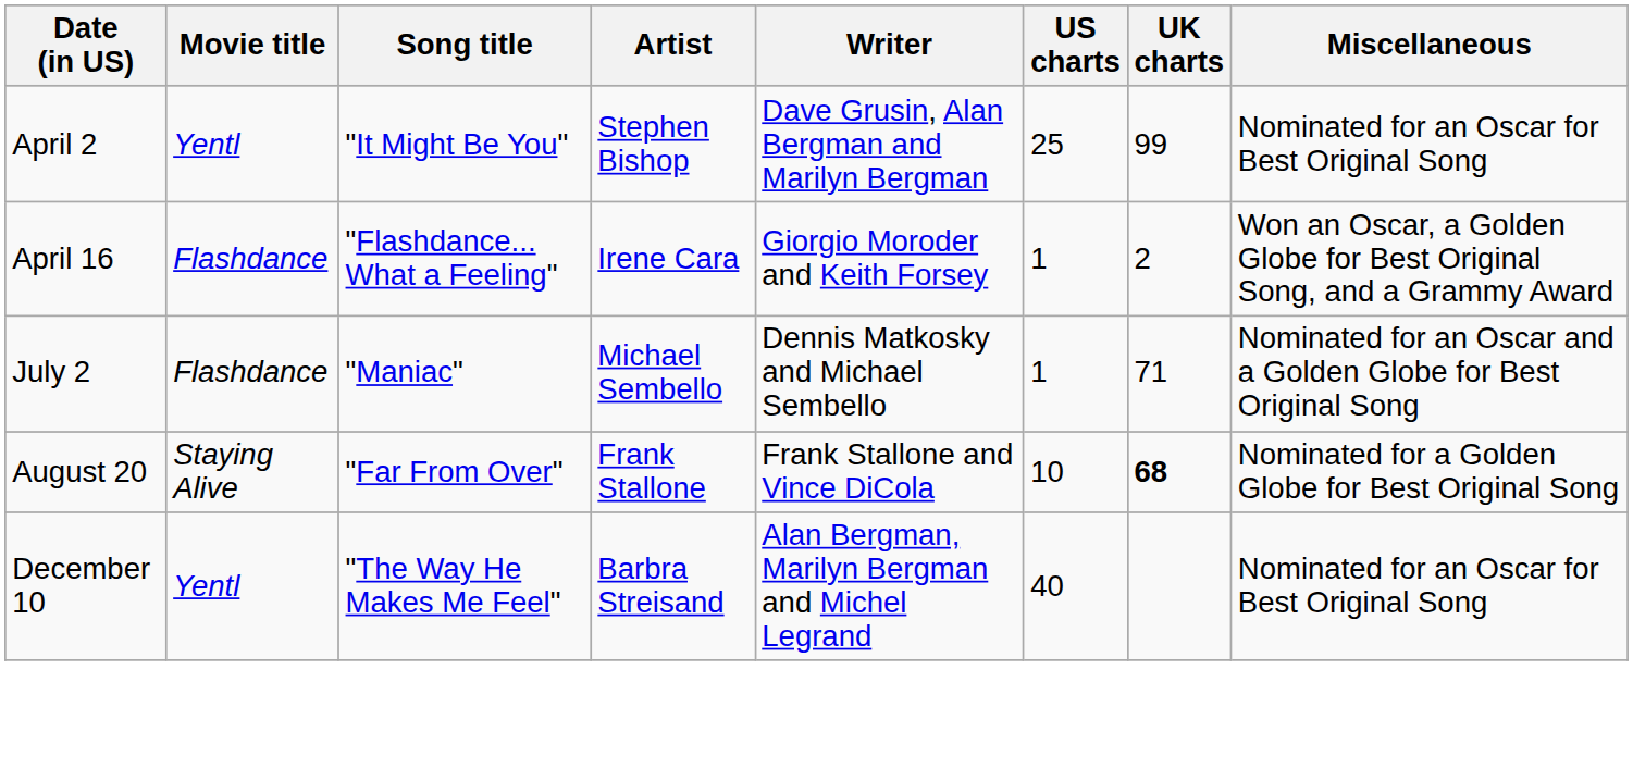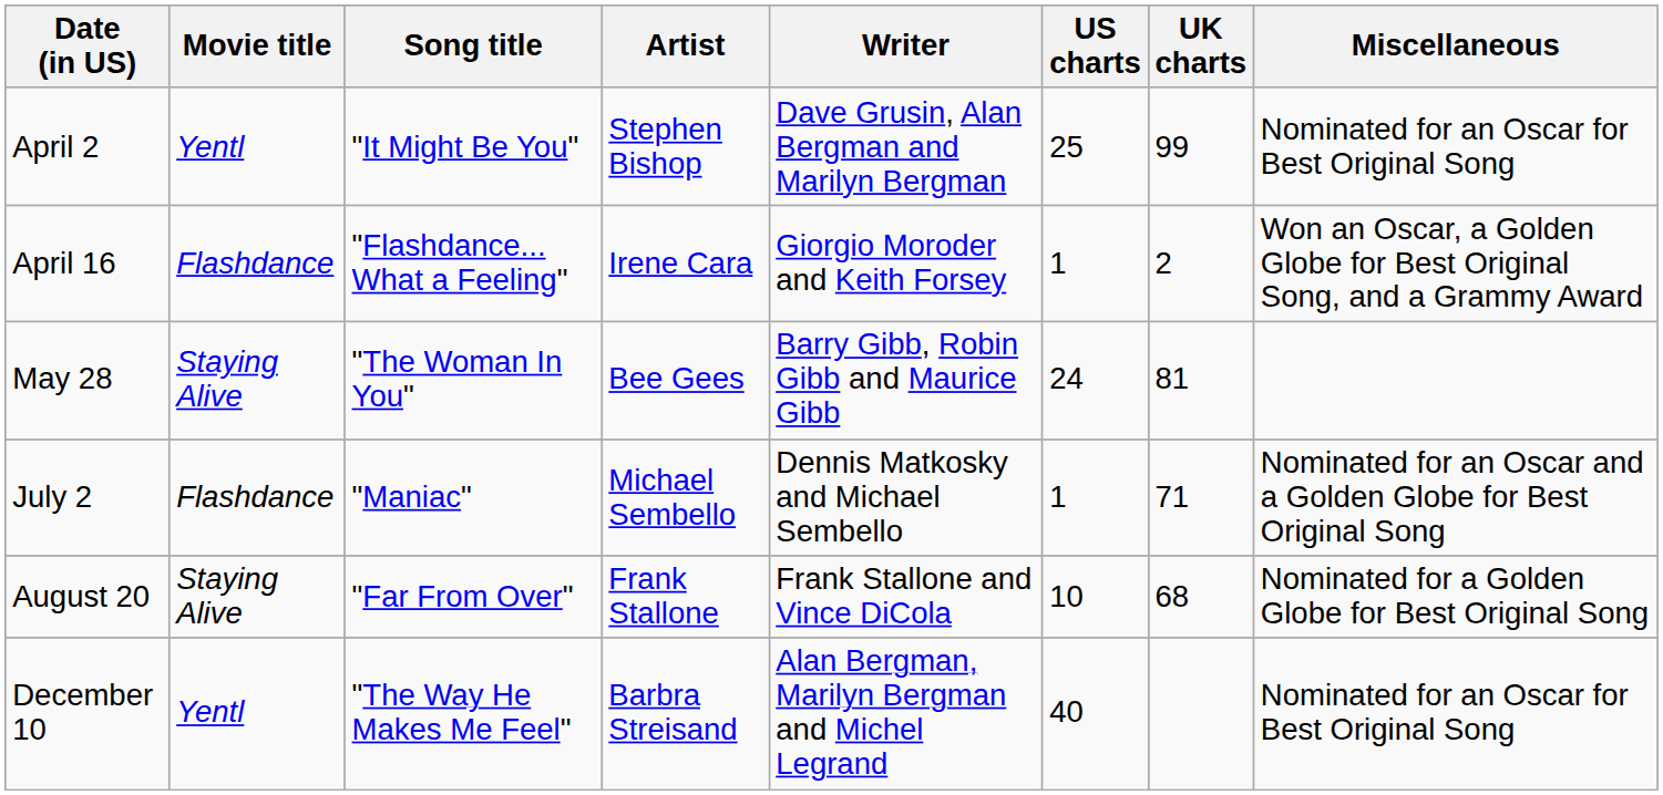 <table class="wikitable sortable">
 <tr>
 <th>Date<br>(in US)</th>
 <th>Movie title</th>
 <th>Song title</th>
 <th>Artist</th>
 <th>Writer</th>
 <th>US <br>charts</th>
 <th>UK<br>charts</th>
 <th>Miscellaneous</th>
 </tr>
 <tr>
 <td>April 2</td>
 <td><a href='#'><em>Yentl</em></a></td>
 <td>"<a href='#'>It Might Be You</a>"</td>
 <td><a href='#'>Stephen Bishop</a></td>
 <td><a href='#'>Dave Grusin</a>, <a href='#'>Alan Bergman and Marilyn Bergman</a></td>
 <td>25</td>
 <td>99</td>
 <td>Nominated for an Oscar for Best Original Song</td>
 </tr>
 <tr>
 <td>April 16</td>
 <td><em><a href='#'>Flashdance</a></em></td>
 <td>"<a href='#'>Flashdance... What a Feeling</a>"</td>
 <td><a href='#'>Irene Cara</a></td>
 <td><a href='#'>Giorgio Moroder</a> and <a href='#'>Keith Forsey</a></td>
 <td>1</td>
 <td>2</td>
 <td>Won an Oscar, a Golden Globe for Best Original Song, and a Grammy Award</td>
 </tr>
 <tr>
+<td>May 28</td>
+<td><em><a href='#'>Staying Alive</a></em></td>
+<td>"<a href='#'>The Woman In You</a>"</td>
+<td><a href='#'>Bee Gees</a></td>
+<td><a href='#'>Barry Gibb</a>, <a href='#'>Robin Gibb</a> and <a href='#'>Maurice Gibb</a></td>
+<td>24</td>
+<td>81</td>
+<td></td>
+</tr>
+<tr>
 <td>July 2</td>
 <td><em>Flashdance</em></td>
 <td>"<a href='#'>Maniac</a>"</td>
 <td><a href='#'>Michael Sembello</a></td>
 <td>Dennis Matkosky and Michael Sembello</td>
 <td>1</td>
 <td>71</td>
 <td>Nominated for an Oscar and a Golden Globe for Best Original Song</td>
 </tr>
 <tr>
 <td>August 20</td>
 <td><em>Staying Alive</em></td>
 <td>"<a href='#'>Far From Over</a>"</td>
 <td><a href='#'>Frank Stallone</a></td>
 <td>Frank Stallone and <a href='#'>Vince DiCola</a></td>
 <td>10</td>
-<td><strong>68</strong></td>
+<td>68</td>
 <td>Nominated for a Golden Globe for Best Original Song</td>
 </tr>
 <tr>
 <td>December 10</td>
 <td><a href='#'><em>Yentl</em></a></td>
 <td>"<a href='#'>The Way He Makes Me Feel</a>"</td>
 <td><a href='#'>Barbra Streisand</a></td>
 <td><a href='#'>Alan Bergman, Marilyn Bergman</a> and <a href='#'>Michel Legrand</a></td>
 <td>40</td>
 <td></td>
 <td>Nominated for an Oscar for Best Original Song</td>
 </tr>
 </table>
